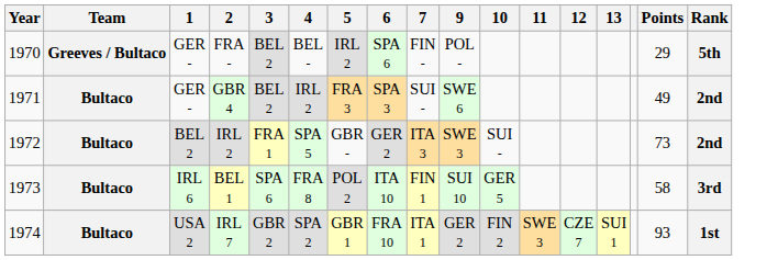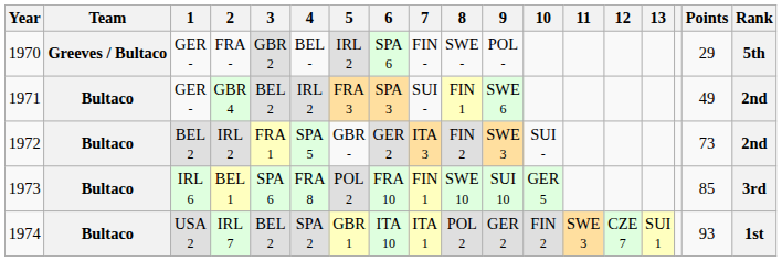 <table class="wikitable" style="text-align:center; font-size:95%">
 <tr>
 <th>Year</th>
 <th>Team</th>
 <th>1</th>
 <th>2</th>
 <th>3</th>
 <th>4</th>
 <th>5</th>
 <th>6</th>
 <th>7</th>
+<th>8</th>
 <th>9</th>
 <th>10</th>
 <th>11</th>
 <th>12</th>
 <th>13</th>
 <th></th>
 <th>Points</th>
 <th>Rank</th>
 </tr>
 <tr>
 <td>1970</td>
 <th>Greeves / Bultaco</th>
 <td>GER<br><small>-</small></td>
 <td>FRA<br><small>-</small></td>
-<td style="background:#DFDFDF;">BEL<br><small>2</small></td>
+<td style="background:#DFDFDF;">GBR<br><small>2</small></td>
 <td>BEL<br><small>-</small></td>
 <td style="background:#DFDFDF;">IRL<br><small>2</small></td>
 <td style="background:#DFFFDF;">SPA<br><small>6</small></td>
 <td>FIN<br><small>-</small></td>
+<td>SWE<br><small>-</small></td>
 <td>POL<br><small>-</small></td>
 <td></td>
 <td></td>
 <td></td>
 <td></td>
 <td></td>
 <td>29</td>
 <th>5th</th>
 </tr>
 <tr>
 <td>1971</td>
 <th>Bultaco</th>
 <td>GER<br><small>-</small></td>
 <td style="background:#DFFFDF;">GBR<br><small>4</small></td>
 <td style="background:#DFDFDF;">BEL<br><small>2</small></td>
 <td style="background:#DFDFDF;">IRL<br><small>2</small></td>
 <td style="background:#FFDF9F;">FRA<br><small>3</small></td>
 <td style="background:#FFDF9F;">SPA<br><small>3</small></td>
 <td>SUI<br><small>-</small></td>
+<td style="background:#FFFFBF;">FIN<br><small>1</small></td>
 <td style="background:#DFFFDF;">SWE<br><small>6</small></td>
 <td></td>
 <td></td>
 <td></td>
 <td></td>
 <td></td>
 <td>49</td>
 <th>2nd</th>
 </tr>
 <tr>
 <td>1972</td>
 <th>Bultaco</th>
 <td style="background:#DFDFDF;">BEL<br><small>2</small></td>
 <td style="background:#DFDFDF;">IRL<br><small>2</small></td>
 <td style="background:#FFFFBF;">FRA<br><small>1</small></td>
 <td style="background:#DFFFDF;">SPA<br><small>5</small></td>
 <td>GBR<br><small>-</small></td>
 <td style="background:#DFDFDF;">GER<br><small>2</small></td>
 <td style="background:#FFDF9F;">ITA<br><small>3</small></td>
+<td style="background:#DFDFDF;">FIN<br><small>2</small></td>
 <td style="background:#FFDF9F;">SWE<br><small>3</small></td>
 <td>SUI<br><small>-</small></td>
 <td></td>
 <td></td>
 <td></td>
 <td></td>
 <td>73</td>
 <th>2nd</th>
 </tr>
 <tr>
 <td>1973</td>
 <th>Bultaco</th>
 <td style="background:#DFFFDF;">IRL<br><small>6</small></td>
 <td style="background:#FFFFBF;">BEL<br><small>1</small></td>
 <td style="background:#DFFFDF;">SPA<br><small>6</small></td>
 <td style="background:#DFFFDF;">FRA<br><small>8</small></td>
 <td style="background:#DFDFDF;">POL<br><small>2</small></td>
-<td style="background:#DFFFDF;">ITA<br><small>10</small></td>
+<td style="background:#DFFFDF;">FRA<br><small>10</small></td>
 <td style="background:#FFFFBF;">FIN<br><small>1</small></td>
+<td style="background:#DFFFDF;">SWE<br><small>10</small></td>
 <td style="background:#DFFFDF;">SUI<br><small>10</small></td>
 <td style="background:#DFFFDF;">GER<br><small>5</small></td>
 <td></td>
 <td></td>
 <td></td>
 <td></td>
-<td>58</td>
+<td>85</td>
 <th>3rd</th>
 </tr>
 <tr>
 <td>1974</td>
 <th>Bultaco</th>
 <td style="background:#DFDFDF;">USA<br><small>2</small></td>
 <td style="background:#DFFFDF;">IRL<br><small>7</small></td>
-<td style="background:#DFDFDF;">GBR<br><small>2</small></td>
+<td style="background:#DFDFDF;">BEL<br><small>2</small></td>
 <td style="background:#DFDFDF;">SPA<br><small>2</small></td>
 <td style="background:#FFFFBF;">GBR<br><small>1</small></td>
-<td style="background:#DFFFDF;">FRA<br><small>10</small></td>
+<td style="background:#DFFFDF;">ITA<br><small>10</small></td>
 <td style="background:#FFFFBF;">ITA<br><small>1</small></td>
+<td style="background:#DFDFDF;">POL<br><small>2</small></td>
 <td style="background:#DFDFDF;">GER<br><small>2</small></td>
 <td style="background:#DFDFDF;">FIN<br><small>2</small></td>
 <td style="background:#FFDF9F;">SWE<br><small>3</small></td>
 <td style="background:#DFFFDF;">CZE<br><small>7</small></td>
 <td style="background:#FFFFBF;">SUI<br><small>1</small></td>
 <td></td>
 <td>93</td>
 <th>1st</th>
 </tr>
 </table>
